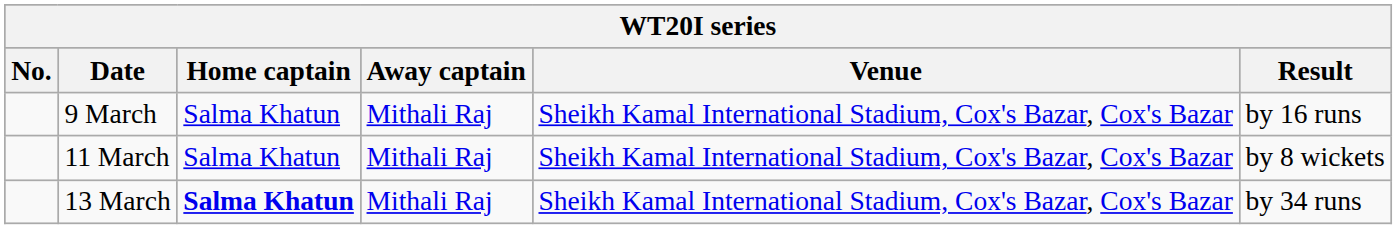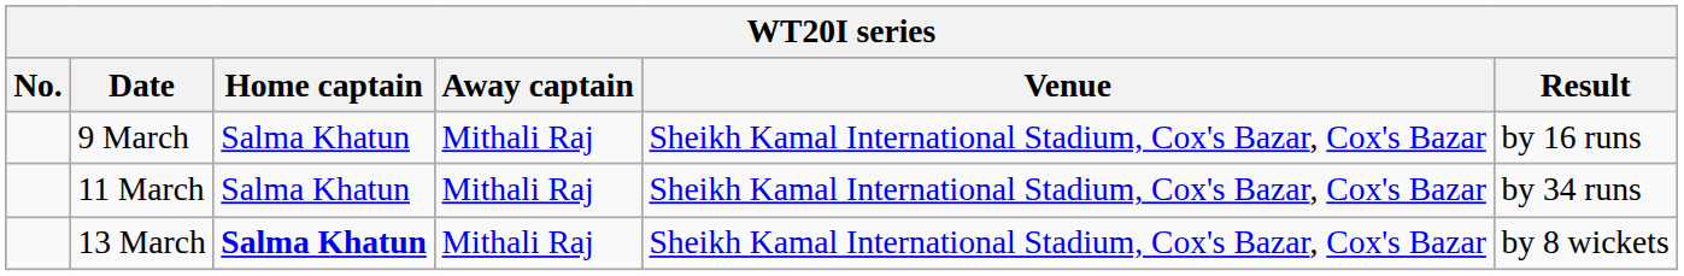 <table class="wikitable">
 <tr>
 <th colspan="9">WT20I series</th>
 </tr>
 <tr>
 <th>No.</th>
 <th>Date</th>
 <th>Home captain</th>
 <th>Away captain</th>
 <th>Venue</th>
 <th>Result</th>
 </tr>
 <tr>
 <td></td>
 <td>9 March</td>
 <td><a href='#'>Salma Khatun</a></td>
 <td><a href='#'>Mithali Raj</a></td>
 <td><a href='#'>Sheikh Kamal International Stadium, Cox's Bazar</a>, <a href='#'>Cox's Bazar</a></td>
 <td> by 16 runs</td>
 </tr>
 <tr>
 <td></td>
 <td>11 March</td>
 <td><a href='#'>Salma Khatun</a></td>
 <td><a href='#'>Mithali Raj</a></td>
 <td><a href='#'>Sheikh Kamal International Stadium, Cox's Bazar</a>, <a href='#'>Cox's Bazar</a></td>
-<td> by 8 wickets</td>
+<td> by 34 runs</td>
 </tr>
 <tr>
 <td></td>
 <td>13 March</td>
 <td><strong><a href='#'>Salma Khatun</a></strong></td>
 <td><a href='#'>Mithali Raj</a></td>
 <td><a href='#'>Sheikh Kamal International Stadium, Cox's Bazar</a>, <a href='#'>Cox's Bazar</a></td>
-<td> by 34 runs</td>
+<td> by 8 wickets</td>
 </tr>
 </table>
